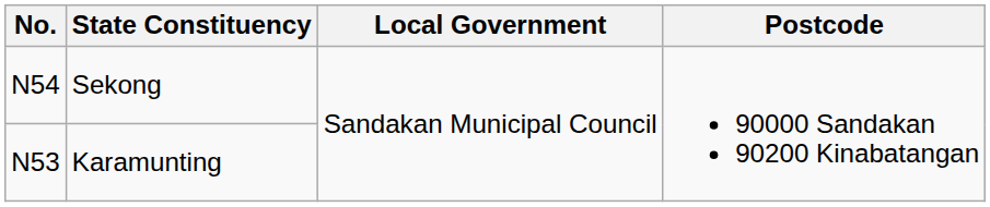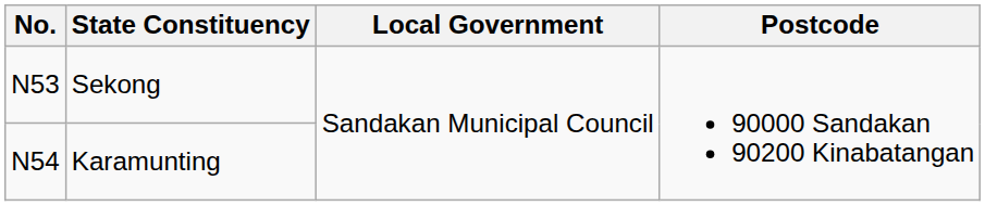 <table class="wikitable">
 <tr>
 <th>No.</th>
 <th>State Constituency</th>
 <th>Local Government</th>
 <th>Postcode</th>
 </tr>
 <tr>
-<td>N54</td>
+<td>N53</td>
 <td>Sekong</td>
 <td rowspan="2">Sandakan Municipal Council</td>
 <td rowspan="2"><br><ul><li>90000 Sandakan</li><li>90200 Kinabatangan</li></ul></td>
 </tr>
 <tr>
-<td>N53</td>
+<td>N54</td>
 <td>Karamunting</td>
 </tr>
 </table>
